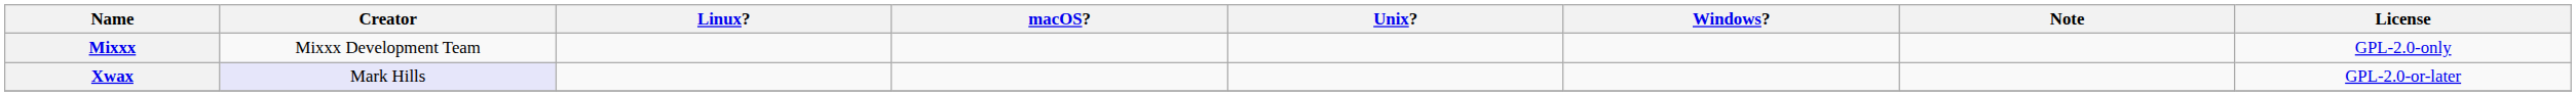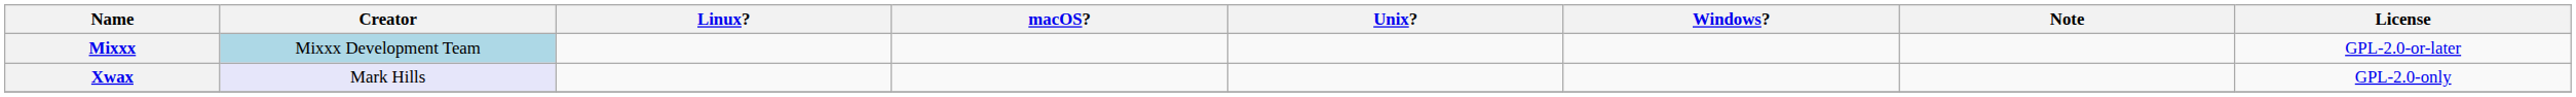 <table class="wikitable sortable" style="width: 100%; table-layout: fixed; font-size: smaller; text-align: center;">
 <tr style="background: #ececec">
 <th style="width:12em">Name</th>
 <th>Creator</th>
 <th><a href='#'>Linux</a>?</th>
 <th><a href='#'>macOS</a>?</th>
 <th><a href='#'>Unix</a>?</th>
 <th><a href='#'>Windows</a>?</th>
 <th>Note</th>
 <th>License</th>
 </tr>
 <tr>
 <th><a href='#'>Mixxx</a></th>
-<td>Mixxx Development Team</td>
+<td style="background: lightblue;">Mixxx Development Team</td>
 <td></td>
 <td></td>
 <td></td>
 <td></td>
 <td></td>
-<td><a href='#'>GPL-2.0-only</a></td>
+<td><a href='#'>GPL-2.0-or-later</a></td>
 </tr>
 <tr>
 <th><a href='#'>Xwax</a></th>
 <td style="background: lavender;">Mark Hills</td>
 <td></td>
 <td></td>
 <td></td>
 <td></td>
 <td></td>
-<td><a href='#'>GPL-2.0-or-later</a></td>
+<td><a href='#'>GPL-2.0-only</a></td>
 </tr>
 <tr>
 </tr>
 </table>
